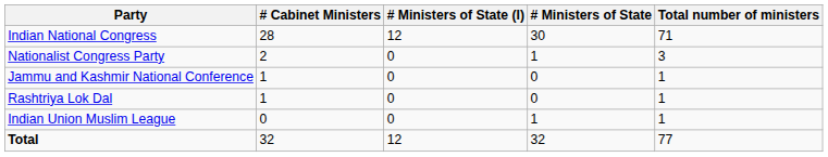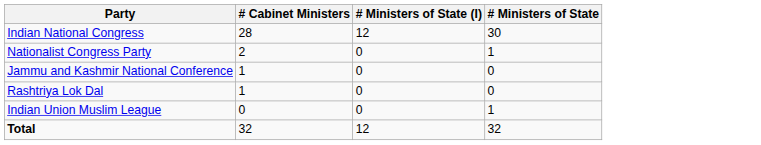 <table class="wikitable">
 <tr>
 <th>Party</th>
 <th># Cabinet Ministers</th>
 <th># Ministers of State (I)</th>
 <th># Ministers of State</th>
-<th>Total number of ministers</th>
 </tr>
 <tr>
 <td><a href='#'>Indian National Congress</a></td>
 <td>28</td>
 <td>12</td>
 <td>30</td>
-<td>71</td>
 </tr>
 <tr>
 <td><a href='#'>Nationalist Congress Party</a></td>
 <td>2</td>
 <td>0</td>
 <td>1</td>
-<td>3</td>
 </tr>
 <tr>
 <td><a href='#'>Jammu and Kashmir National Conference</a></td>
 <td>1</td>
 <td>0</td>
 <td>0</td>
-<td>1</td>
 </tr>
 <tr>
 <td><a href='#'>Rashtriya Lok Dal</a></td>
 <td>1</td>
 <td>0</td>
 <td>0</td>
-<td>1</td>
 </tr>
 <tr>
 <td><a href='#'>Indian Union Muslim League</a></td>
 <td>0</td>
 <td>0</td>
-<td>1</td>
 <td>1</td>
 </tr>
 <tr>
 <td><strong>Total</strong></td>
 <td>32</td>
 <td>12</td>
 <td>32</td>
-<td>77</td>
 </tr>
 </table>
